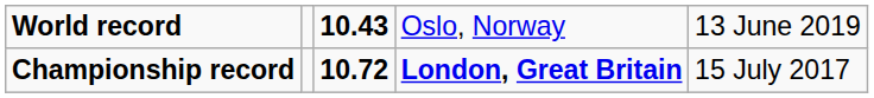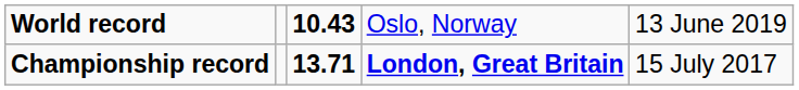 <table class="wikitable">
 <tr>
 <td><strong>World record</strong></td>
 <td></td>
 <td><strong>10.43</strong></td>
 <td><a href='#'>Oslo</a>, <a href='#'>Norway</a></td>
 <td>13 June 2019</td>
 </tr>
 <tr>
 <td><strong>Championship record</strong></td>
 <td></td>
-<td><strong>10.72</strong></td>
+<td><strong>13.71</strong></td>
 <td><strong><a href='#'>London</a>, <a href='#'>Great Britain</a></strong></td>
 <td>15 July 2017</td>
 </tr>
 </table>
